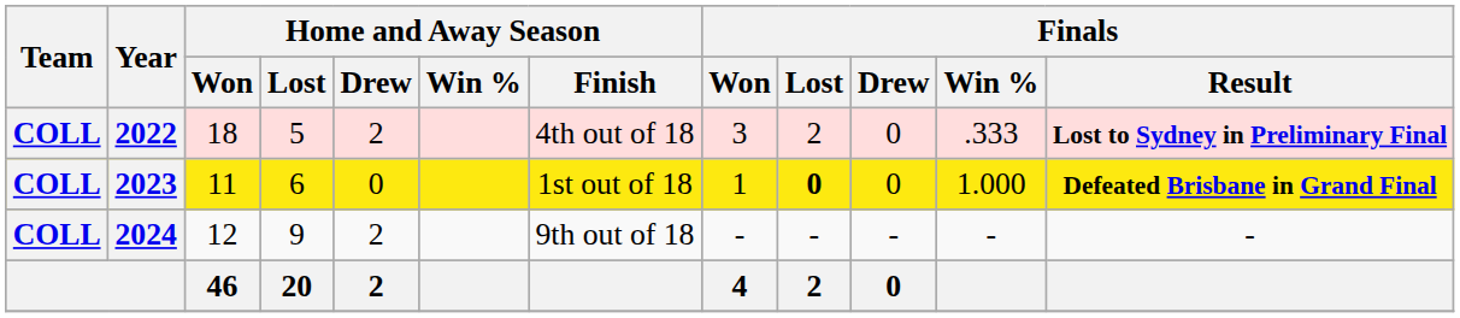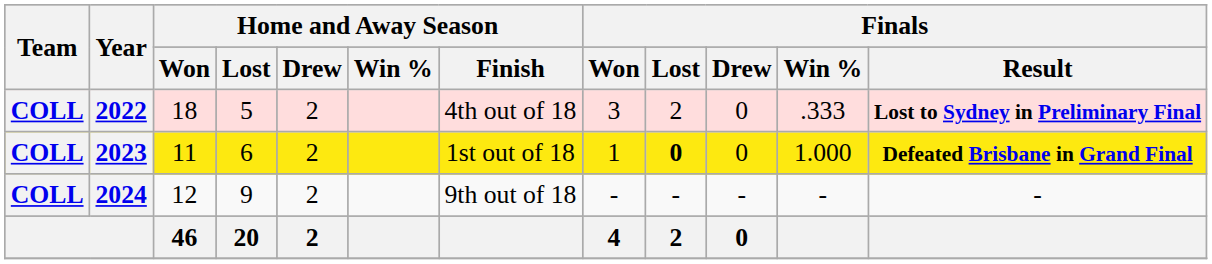 <table class="wikitable" style="font-size: 95%; text-align:center;">
 <tr>
 <th rowspan="2">Team</th>
 <th rowspan="2">Year</th>
 <th colspan="5">Home and Away Season</th>
 <th colspan="5">Finals</th>
 </tr>
 <tr>
 <th>Won</th>
 <th>Lost</th>
 <th>Drew</th>
 <th>Win %</th>
 <th>Finish</th>
 <th>Won</th>
 <th>Lost</th>
 <th>Drew</th>
 <th>Win %</th>
 <th>Result</th>
 </tr>
 <tr ! style="background:#fdd;">
 <th><a href='#'>COLL</a></th>
 <th><a href='#'>2022</a></th>
 <td>18</td>
 <td>5</td>
 <td>2</td>
 <td></td>
 <td>4th out of 18</td>
 <td>3</td>
 <td>2</td>
 <td>0</td>
 <td>.333</td>
 <td><small><strong>Lost to <a href='#'>Sydney</a> in <a href='#'>Preliminary Final</a></strong></small></td>
 </tr>
 <tr ! style="background:#FDE910;">
 <th><a href='#'>COLL</a></th>
 <th><a href='#'>2023</a></th>
 <td>11</td>
 <td>6</td>
-<td>0</td>
+<td>2</td>
 <td></td>
 <td>1st out of 18</td>
 <td>1</td>
 <td><strong>0</strong></td>
 <td>0</td>
 <td>1.000</td>
 <td><small><strong>Defeated <a href='#'>Brisbane</a> in <a href='#'>Grand Final</a></strong></small></td>
 </tr>
 <tr>
 <th><a href='#'>COLL</a></th>
 <th><a href='#'>2024</a></th>
 <td>12</td>
 <td>9</td>
 <td>2</td>
 <td></td>
 <td>9th out of 18</td>
 <td>-</td>
 <td>-</td>
 <td>-</td>
 <td>-</td>
 <td>-</td>
 </tr>
 <tr>
 <th colspan="2"></th>
 <th>46</th>
 <th>20</th>
 <th>2</th>
 <th></th>
 <th></th>
 <th>4</th>
 <th>2</th>
 <th>0</th>
 <th></th>
 <th></th>
 </tr>
 <tr>
 </tr>
 </table>
